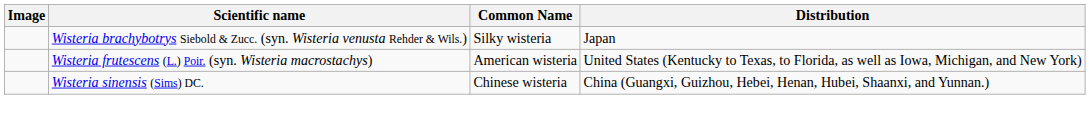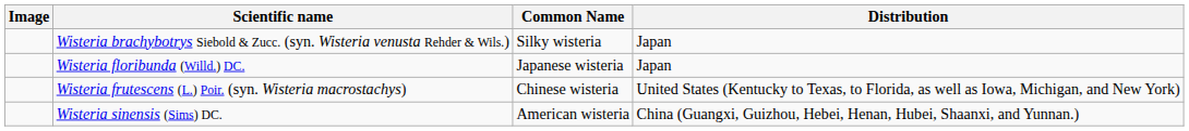 <table class="wikitable">
 <tr>
 <th>Image</th>
 <th>Scientific name</th>
 <th>Common Name</th>
 <th>Distribution</th>
 </tr>
 <tr>
 <td></td>
 <td><em><a href='#'>Wisteria brachybotrys</a></em> <small>Siebold & Zucc.</small> (syn. <em>Wisteria venusta</em> <small>Rehder & Wils.</small>)</td>
 <td>Silky wisteria</td>
 <td>Japan</td>
 </tr>
 <tr>
 <td></td>
+<td><em><a href='#'>Wisteria floribunda</a></em> <small>(<a href='#'>Willd.</a>) <a href='#'>DC.</a></small></td>
+<td>Japanese wisteria</td>
+<td>Japan</td>
+</tr>
+<tr>
+<td></td>
 <td><em><a href='#'>Wisteria frutescens</a></em> <small>(<a href='#'>L.</a>)  <a href='#'>Poir.</a></small> (syn. <em>Wisteria macrostachys</em>)</td>
-<td>American wisteria</td>
+<td>Chinese wisteria</td>
 <td>United States (Kentucky to Texas, to Florida, as well as Iowa, Michigan, and New York)</td>
 </tr>
 <tr>
 <td></td>
 <td><em><a href='#'>Wisteria sinensis</a></em> <small>(<a href='#'>Sims</a>) DC.</small></td>
-<td>Chinese wisteria</td>
+<td>American wisteria</td>
 <td>China (Guangxi, Guizhou, Hebei, Henan, Hubei, Shaanxi, and Yunnan.)</td>
 </tr>
 </table>
